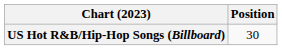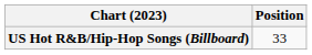 <table class="wikitable plainrowheaders" style="text-align:center">
 <tr>
 <th scope="col">Chart (2023)</th>
 <th scope="col">Position</th>
 </tr>
 <tr>
 <th scope="row">US Hot R&B/Hip-Hop Songs (<em>Billboard</em>)</th>
-<td>30</td>
+<td>33</td>
 </tr>
 </table>
